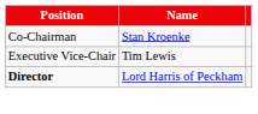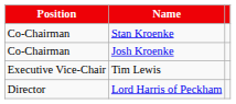 <table class="wikitable" style="text-align:left; font-size:90%;">
 <tr>
 <th style="background-color:#ee0107; color:#ffffff;">Position</th>
 <th style="background-color:#ee0107; color:#ffffff;">Name</th>
 <th style="background-color:#ee0107; color:#ffffff;"></th>
 </tr>
 <tr>
 <td>Co-Chairman</td>
 <td> <a href='#'>Stan Kroenke</a></td>
 <td style="text-align:center;"></td>
 </tr>
 <tr>
+<td>Co-Chairman</td>
+<td> <a href='#'>Josh Kroenke</a></td>
+<td style="text-align:center;"></td>
+</tr>
+<tr>
 <td>Executive Vice-Chair</td>
 <td> Tim Lewis</td>
 <td style="text-align:center;"></td>
 </tr>
 <tr>
-<td><strong>Director</strong></td>
+<td>Director</td>
 <td> <a href='#'>Lord Harris of Peckham</a></td>
 <td style="text-align:center;"></td>
 </tr>
 </table>
